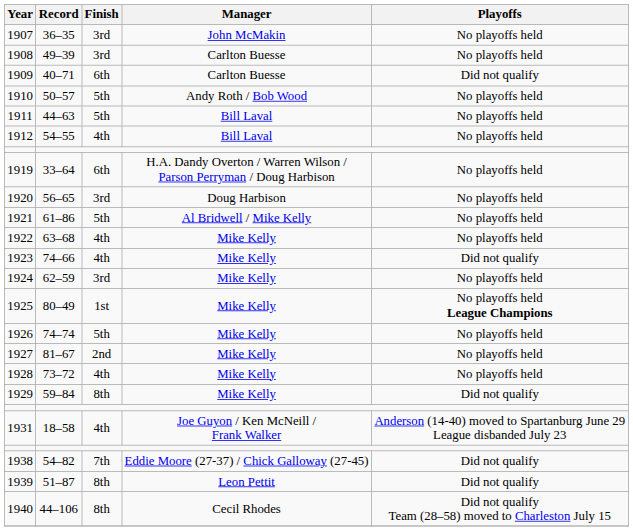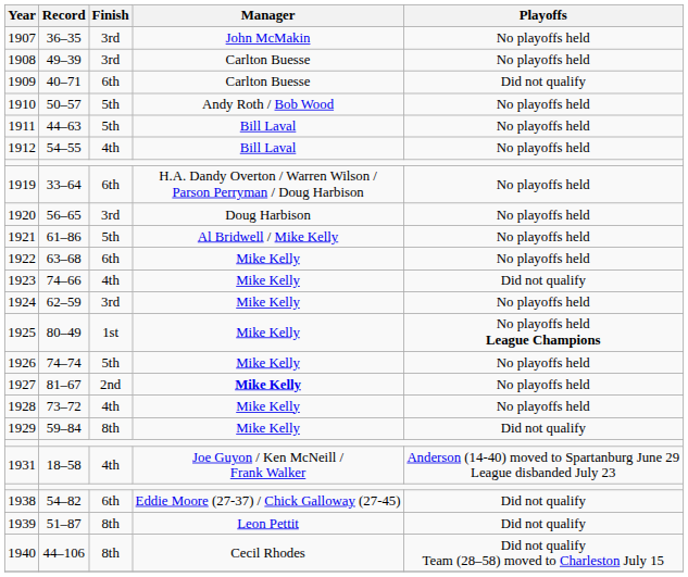 <table class="wikitable">
 <tr style="background: #F2F2F2;">
 <th>Year</th>
 <th>Record</th>
 <th>Finish</th>
 <th>Manager</th>
 <th>Playoffs</th>
 </tr>
 <tr align=center>
 <td>1907</td>
 <td>36–35</td>
 <td>3rd</td>
 <td><a href='#'>John McMakin</a></td>
 <td>No playoffs held</td>
 </tr>
 <tr align=center>
 <td>1908</td>
 <td>49–39</td>
 <td>3rd</td>
 <td>Carlton Buesse</td>
 <td>No playoffs held</td>
 </tr>
 <tr align=center>
 <td>1909</td>
 <td>40–71</td>
 <td>6th</td>
 <td>Carlton Buesse</td>
 <td>Did not qualify</td>
 </tr>
 <tr align=center>
 <td>1910</td>
 <td>50–57</td>
 <td>5th</td>
 <td>Andy Roth / <a href='#'>Bob Wood</a></td>
 <td>No playoffs held</td>
 </tr>
 <tr align=center>
 <td>1911</td>
 <td>44–63</td>
 <td>5th</td>
 <td><a href='#'>Bill Laval</a></td>
 <td>No playoffs held</td>
 </tr>
 <tr align=center>
 <td>1912</td>
 <td>54–55</td>
 <td>4th</td>
 <td><a href='#'>Bill Laval</a></td>
 <td>No playoffs held</td>
 </tr>
 <tr align=center>
 <td></td>
 </tr>
 <tr align=center>
 <td>1919</td>
 <td>33–64</td>
 <td>6th</td>
 <td>H.A. Dandy Overton / Warren Wilson /<br> <a href='#'>Parson Perryman</a> / Doug Harbison</td>
 <td>No playoffs held</td>
 </tr>
 <tr align=center>
 <td>1920</td>
 <td>56–65</td>
 <td>3rd</td>
 <td>Doug Harbison</td>
 <td>No playoffs held</td>
 </tr>
 <tr align=center>
 <td>1921</td>
 <td>61–86</td>
 <td>5th</td>
 <td><a href='#'>Al Bridwell</a> / <a href='#'>Mike Kelly</a></td>
 <td>No playoffs held</td>
 </tr>
 <tr align=center>
 <td>1922</td>
 <td>63–68</td>
-<td>4th</td>
+<td>6th</td>
 <td><a href='#'>Mike Kelly</a></td>
 <td>No playoffs held</td>
 </tr>
 <tr align=center>
 <td>1923</td>
 <td>74–66</td>
 <td>4th</td>
 <td><a href='#'>Mike Kelly</a></td>
 <td>Did not qualify</td>
 </tr>
 <tr align=center>
 <td>1924</td>
 <td>62–59</td>
 <td>3rd</td>
 <td><a href='#'>Mike Kelly</a></td>
 <td>No playoffs held</td>
 </tr>
 <tr align=center>
 <td>1925</td>
 <td>80–49</td>
 <td>1st</td>
 <td><a href='#'>Mike Kelly</a></td>
 <td>No playoffs held<br> <strong>League Champions</strong></td>
 </tr>
 <tr align=center>
 <td>1926</td>
 <td>74–74</td>
 <td>5th</td>
 <td><a href='#'>Mike Kelly</a></td>
 <td>No playoffs held</td>
 </tr>
 <tr align=center>
 <td>1927</td>
 <td>81–67</td>
 <td>2nd</td>
-<td><a href='#'>Mike Kelly</a></td>
+<td><strong><a href='#'>Mike Kelly</a></strong></td>
 <td>No playoffs held</td>
 </tr>
 <tr align=center>
 <td>1928</td>
 <td>73–72</td>
 <td>4th</td>
 <td><a href='#'>Mike Kelly</a></td>
 <td>No playoffs held</td>
 </tr>
 <tr align=center>
 <td>1929</td>
 <td>59–84</td>
 <td>8th</td>
 <td><a href='#'>Mike Kelly</a></td>
 <td>Did not qualify</td>
 </tr>
 <tr align=center>
 <td></td>
 </tr>
 <tr align=center>
 <td>1931</td>
 <td>18–58</td>
 <td>4th</td>
 <td><a href='#'>Joe Guyon</a> / Ken McNeill /<br> <a href='#'>Frank Walker</a></td>
 <td><a href='#'>Anderson</a> (14-40) moved to Spartanburg June 29 <br>League disbanded July 23</td>
 </tr>
 <tr align=center>
 <td></td>
 </tr>
 <tr align=center>
 <td>1938</td>
 <td>54–82</td>
-<td>7th</td>
+<td>6th</td>
 <td><a href='#'>Eddie Moore</a> (27-37) / <a href='#'>Chick Galloway</a> (27-45)</td>
 <td>Did not qualify</td>
 </tr>
 <tr align=center>
 <td>1939</td>
 <td>51–87</td>
 <td>8th</td>
 <td><a href='#'>Leon Pettit</a></td>
 <td>Did not qualify</td>
 </tr>
 <tr align=center>
 <td>1940</td>
 <td>44–106</td>
 <td>8th</td>
 <td>Cecil Rhodes</td>
 <td>Did not qualify<br>Team (28–58) moved to <a href='#'>Charleston</a> July 15</td>
 </tr>
 <tr align=center>
 </tr>
 </table>
